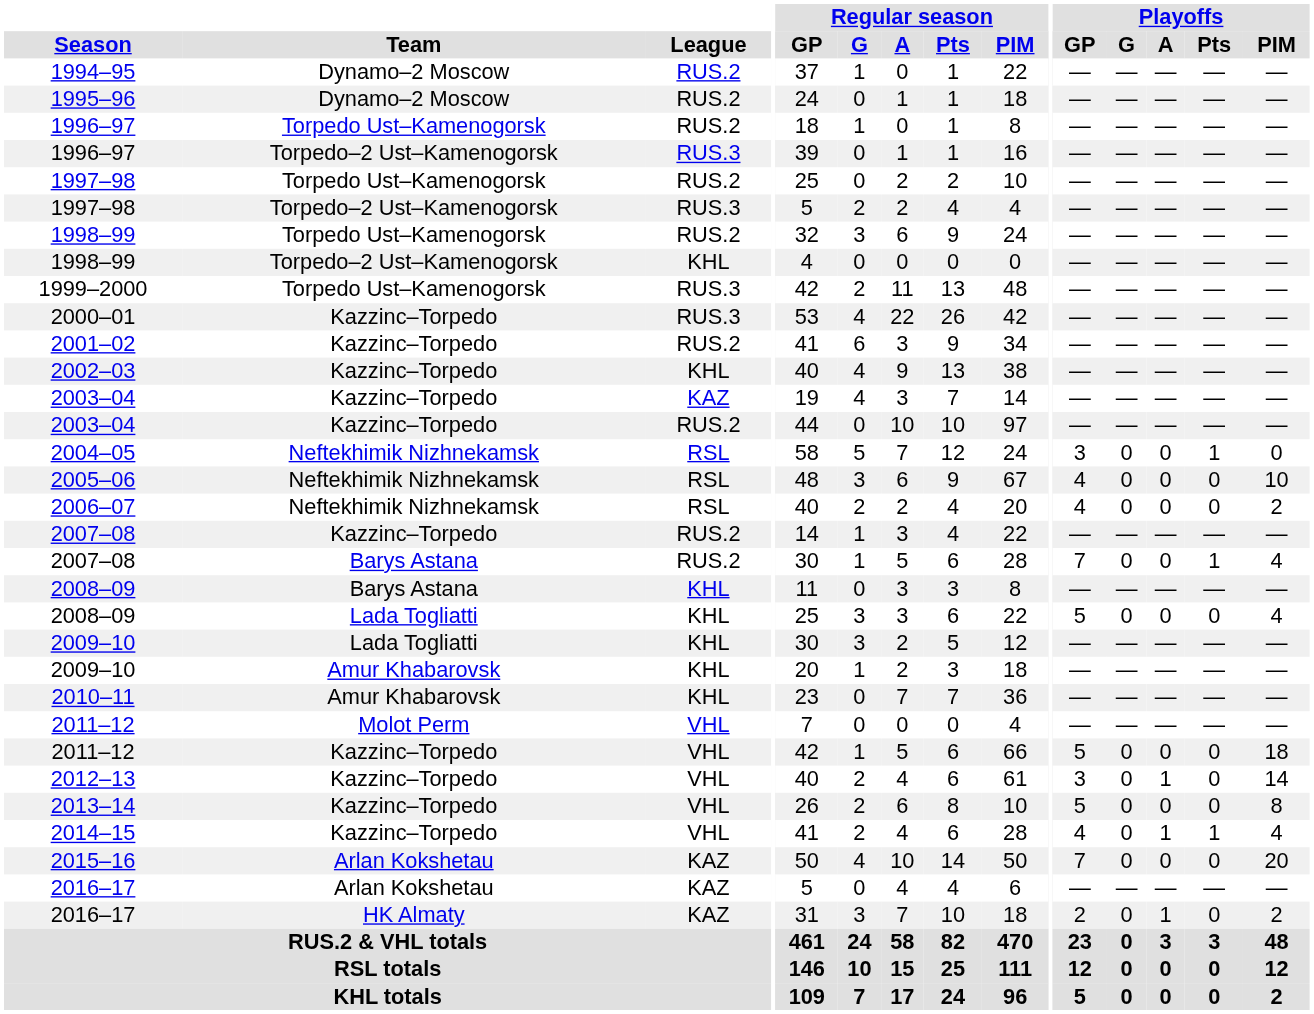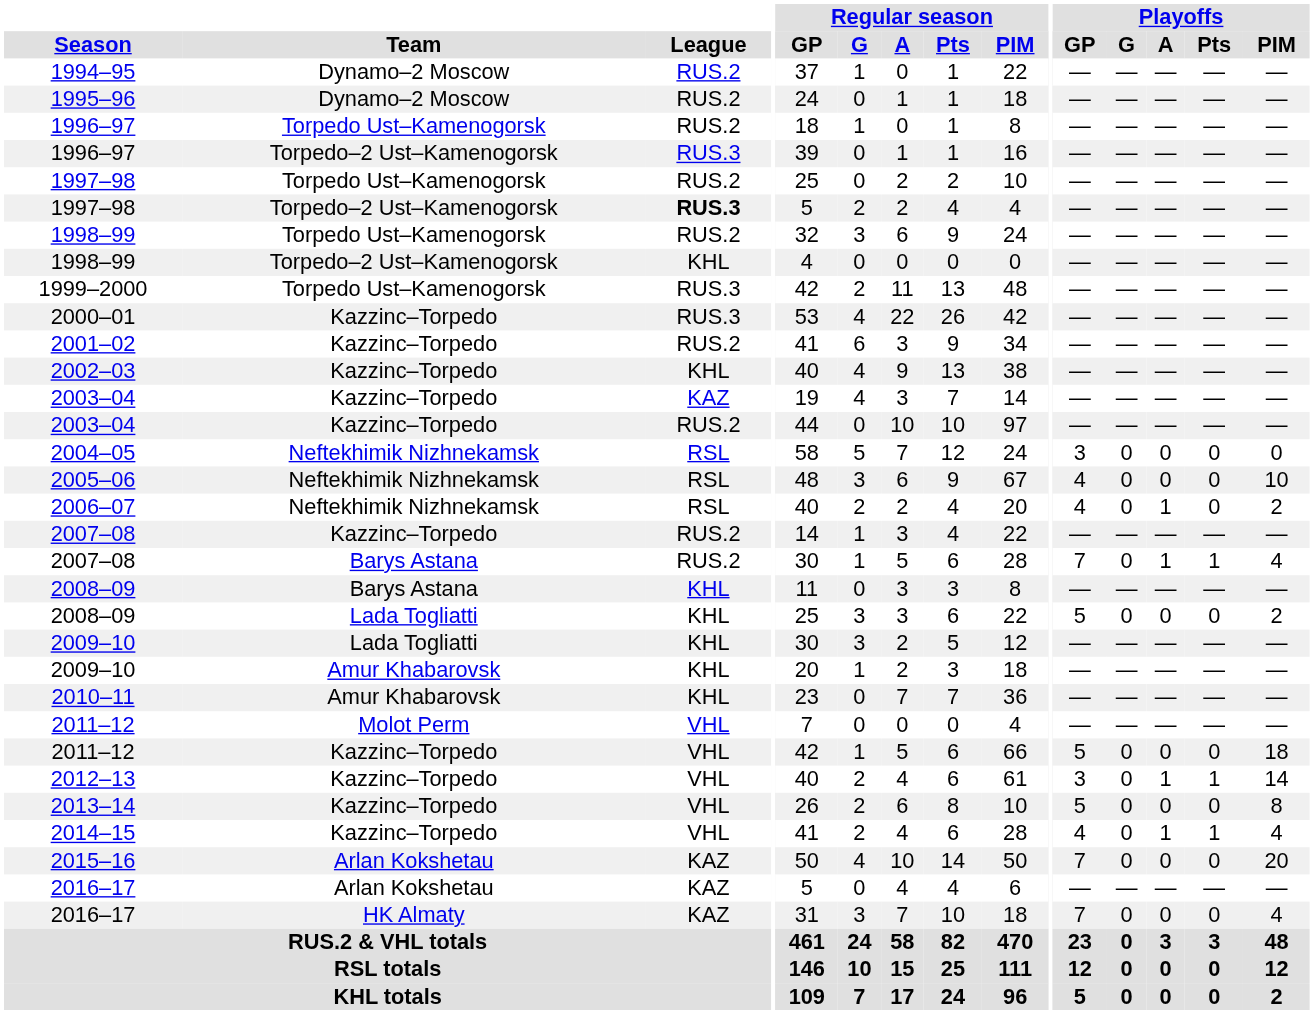 <table border="0" cellpadding="1" cellspacing="0" style="text-align:center; width:60em">
 <tr bgcolor="#e0e0e0">
 <th colspan="3" bgcolor="#ffffff"></th>
 <th rowspan="99" bgcolor="#ffffff"></th>
 <th colspan="5"><a href='#'>Regular season</a></th>
 <th rowspan="99" bgcolor="#ffffff"></th>
 <th colspan="5"><a href='#'>Playoffs</a></th>
 </tr>
 <tr bgcolor="#e0e0e0">
 <th><a href='#'>Season</a></th>
 <th>Team</th>
 <th>League</th>
 <th>GP</th>
 <th><a href='#'>G</a></th>
 <th><a href='#'>A</a></th>
 <th><a href='#'>Pts</a></th>
 <th><a href='#'>PIM</a></th>
 <th>GP</th>
 <th>G</th>
 <th>A</th>
 <th>Pts</th>
 <th>PIM</th>
 </tr>
 <tr>
 <td><a href='#'>1994–95</a></td>
 <td>Dynamo–2 Moscow</td>
 <td><a href='#'>RUS.2</a></td>
 <td>37</td>
 <td>1</td>
 <td>0</td>
 <td>1</td>
 <td>22</td>
 <td>—</td>
 <td>—</td>
 <td>—</td>
 <td>—</td>
 <td>—</td>
 </tr>
 <tr bgcolor="#f0f0f0">
 <td><a href='#'>1995–96</a></td>
 <td>Dynamo–2 Moscow</td>
 <td>RUS.2</td>
 <td>24</td>
 <td>0</td>
 <td>1</td>
 <td>1</td>
 <td>18</td>
 <td>—</td>
 <td>—</td>
 <td>—</td>
 <td>—</td>
 <td>—</td>
 </tr>
 <tr>
 <td><a href='#'>1996–97</a></td>
 <td><a href='#'>Torpedo Ust–Kamenogorsk</a></td>
 <td>RUS.2</td>
 <td>18</td>
 <td>1</td>
 <td>0</td>
 <td>1</td>
 <td>8</td>
 <td>—</td>
 <td>—</td>
 <td>—</td>
 <td>—</td>
 <td>—</td>
 </tr>
 <tr bgcolor="#f0f0f0">
 <td>1996–97</td>
 <td>Torpedo–2 Ust–Kamenogorsk</td>
 <td><a href='#'>RUS.3</a></td>
 <td>39</td>
 <td>0</td>
 <td>1</td>
 <td>1</td>
 <td>16</td>
 <td>—</td>
 <td>—</td>
 <td>—</td>
 <td>—</td>
 <td>—</td>
 </tr>
 <tr>
 <td><a href='#'>1997–98</a></td>
 <td>Torpedo Ust–Kamenogorsk</td>
 <td>RUS.2</td>
 <td>25</td>
 <td>0</td>
 <td>2</td>
 <td>2</td>
 <td>10</td>
 <td>—</td>
 <td>—</td>
 <td>—</td>
 <td>—</td>
 <td>—</td>
 </tr>
 <tr bgcolor="#f0f0f0">
 <td>1997–98</td>
 <td>Torpedo–2 Ust–Kamenogorsk</td>
-<td>RUS.3</td>
+<td><strong>RUS.3</strong></td>
 <td>5</td>
 <td>2</td>
 <td>2</td>
 <td>4</td>
 <td>4</td>
 <td>—</td>
 <td>—</td>
 <td>—</td>
 <td>—</td>
 <td>—</td>
 </tr>
 <tr>
 <td><a href='#'>1998–99</a></td>
 <td>Torpedo Ust–Kamenogorsk</td>
 <td>RUS.2</td>
 <td>32</td>
 <td>3</td>
 <td>6</td>
 <td>9</td>
 <td>24</td>
 <td>—</td>
 <td>—</td>
 <td>—</td>
 <td>—</td>
 <td>—</td>
 </tr>
 <tr bgcolor="#f0f0f0">
 <td>1998–99</td>
 <td>Torpedo–2 Ust–Kamenogorsk</td>
 <td>KHL</td>
 <td>4</td>
 <td>0</td>
 <td>0</td>
 <td>0</td>
 <td>0</td>
 <td>—</td>
 <td>—</td>
 <td>—</td>
 <td>—</td>
 <td>—</td>
 </tr>
 <tr>
 <td>1999–2000</td>
 <td>Torpedo Ust–Kamenogorsk</td>
 <td>RUS.3</td>
 <td>42</td>
 <td>2</td>
 <td>11</td>
 <td>13</td>
 <td>48</td>
 <td>—</td>
 <td>—</td>
 <td>—</td>
 <td>—</td>
 <td>—</td>
 </tr>
 <tr bgcolor="#f0f0f0">
 <td>2000–01</td>
 <td>Kazzinc–Torpedo</td>
 <td>RUS.3</td>
 <td>53</td>
 <td>4</td>
 <td>22</td>
 <td>26</td>
 <td>42</td>
 <td>—</td>
 <td>—</td>
 <td>—</td>
 <td>—</td>
 <td>—</td>
 </tr>
 <tr>
 <td><a href='#'>2001–02</a></td>
 <td>Kazzinc–Torpedo</td>
 <td>RUS.2</td>
 <td>41</td>
 <td>6</td>
 <td>3</td>
 <td>9</td>
 <td>34</td>
 <td>—</td>
 <td>—</td>
 <td>—</td>
 <td>—</td>
 <td>—</td>
 </tr>
 <tr bgcolor="#f0f0f0">
 <td><a href='#'>2002–03</a></td>
 <td>Kazzinc–Torpedo</td>
 <td>KHL</td>
 <td>40</td>
 <td>4</td>
 <td>9</td>
 <td>13</td>
 <td>38</td>
 <td>—</td>
 <td>—</td>
 <td>—</td>
 <td>—</td>
 <td>—</td>
 </tr>
 <tr>
 <td><a href='#'>2003–04</a></td>
 <td>Kazzinc–Torpedo</td>
 <td><a href='#'>KAZ</a></td>
 <td>19</td>
 <td>4</td>
 <td>3</td>
 <td>7</td>
 <td>14</td>
 <td>—</td>
 <td>—</td>
 <td>—</td>
 <td>—</td>
 <td>—</td>
 </tr>
 <tr bgcolor="#f0f0f0">
 <td><a href='#'>2003–04</a></td>
 <td>Kazzinc–Torpedo</td>
 <td>RUS.2</td>
 <td>44</td>
 <td>0</td>
 <td>10</td>
 <td>10</td>
 <td>97</td>
 <td>—</td>
 <td>—</td>
 <td>—</td>
 <td>—</td>
 <td>—</td>
 </tr>
 <tr>
 <td><a href='#'>2004–05</a></td>
 <td><a href='#'>Neftekhimik Nizhnekamsk</a></td>
 <td><a href='#'>RSL</a></td>
 <td>58</td>
 <td>5</td>
 <td>7</td>
 <td>12</td>
 <td>24</td>
 <td>3</td>
 <td>0</td>
 <td>0</td>
-<td>1</td>
+<td>0</td>
 <td>0</td>
 </tr>
 <tr bgcolor="#f0f0f0">
 <td><a href='#'>2005–06</a></td>
 <td>Neftekhimik Nizhnekamsk</td>
 <td>RSL</td>
 <td>48</td>
 <td>3</td>
 <td>6</td>
 <td>9</td>
 <td>67</td>
 <td>4</td>
 <td>0</td>
 <td>0</td>
 <td>0</td>
 <td>10</td>
 </tr>
 <tr>
 <td><a href='#'>2006–07</a></td>
 <td>Neftekhimik Nizhnekamsk</td>
 <td>RSL</td>
 <td>40</td>
 <td>2</td>
 <td>2</td>
 <td>4</td>
 <td>20</td>
 <td>4</td>
 <td>0</td>
-<td>0</td>
+<td>1</td>
 <td>0</td>
 <td>2</td>
 </tr>
 <tr bgcolor="#f0f0f0">
 <td><a href='#'>2007–08</a></td>
 <td>Kazzinc–Torpedo</td>
 <td>RUS.2</td>
 <td>14</td>
 <td>1</td>
 <td>3</td>
 <td>4</td>
 <td>22</td>
 <td>—</td>
 <td>—</td>
 <td>—</td>
 <td>—</td>
 <td>—</td>
 </tr>
 <tr>
 <td>2007–08</td>
 <td><a href='#'>Barys Astana</a></td>
 <td>RUS.2</td>
 <td>30</td>
 <td>1</td>
 <td>5</td>
 <td>6</td>
 <td>28</td>
 <td>7</td>
 <td>0</td>
-<td>0</td>
+<td>1</td>
 <td>1</td>
 <td>4</td>
 </tr>
 <tr bgcolor="#f0f0f0">
 <td><a href='#'>2008–09</a></td>
 <td>Barys Astana</td>
 <td><a href='#'>KHL</a></td>
 <td>11</td>
 <td>0</td>
 <td>3</td>
 <td>3</td>
 <td>8</td>
 <td>—</td>
 <td>—</td>
 <td>—</td>
 <td>—</td>
 <td>—</td>
 </tr>
 <tr>
 <td>2008–09</td>
 <td><a href='#'>Lada Togliatti</a></td>
 <td>KHL</td>
 <td>25</td>
 <td>3</td>
 <td>3</td>
 <td>6</td>
 <td>22</td>
 <td>5</td>
 <td>0</td>
 <td>0</td>
 <td>0</td>
-<td>4</td>
+<td>2</td>
 </tr>
 <tr bgcolor="#f0f0f0">
 <td><a href='#'>2009–10</a></td>
 <td>Lada Togliatti</td>
 <td>KHL</td>
 <td>30</td>
 <td>3</td>
 <td>2</td>
 <td>5</td>
 <td>12</td>
 <td>—</td>
 <td>—</td>
 <td>—</td>
 <td>—</td>
 <td>—</td>
 </tr>
 <tr>
 <td>2009–10</td>
 <td><a href='#'>Amur Khabarovsk</a></td>
 <td>KHL</td>
 <td>20</td>
 <td>1</td>
 <td>2</td>
 <td>3</td>
 <td>18</td>
 <td>—</td>
 <td>—</td>
 <td>—</td>
 <td>—</td>
 <td>—</td>
 </tr>
 <tr bgcolor="#f0f0f0">
 <td><a href='#'>2010–11</a></td>
 <td>Amur Khabarovsk</td>
 <td>KHL</td>
 <td>23</td>
 <td>0</td>
 <td>7</td>
 <td>7</td>
 <td>36</td>
 <td>—</td>
 <td>—</td>
 <td>—</td>
 <td>—</td>
 <td>—</td>
 </tr>
 <tr>
 <td><a href='#'>2011–12</a></td>
 <td><a href='#'>Molot Perm</a></td>
 <td><a href='#'>VHL</a></td>
 <td>7</td>
 <td>0</td>
 <td>0</td>
 <td>0</td>
 <td>4</td>
 <td>—</td>
 <td>—</td>
 <td>—</td>
 <td>—</td>
 <td>—</td>
 </tr>
 <tr bgcolor="#f0f0f0">
 <td>2011–12</td>
 <td>Kazzinc–Torpedo</td>
 <td>VHL</td>
 <td>42</td>
 <td>1</td>
 <td>5</td>
 <td>6</td>
 <td>66</td>
 <td>5</td>
 <td>0</td>
 <td>0</td>
 <td>0</td>
 <td>18</td>
 </tr>
 <tr>
 <td><a href='#'>2012–13</a></td>
 <td>Kazzinc–Torpedo</td>
 <td>VHL</td>
 <td>40</td>
 <td>2</td>
 <td>4</td>
 <td>6</td>
 <td>61</td>
 <td>3</td>
 <td>0</td>
 <td>1</td>
-<td>0</td>
+<td>1</td>
 <td>14</td>
 </tr>
 <tr bgcolor="#f0f0f0">
 <td><a href='#'>2013–14</a></td>
 <td>Kazzinc–Torpedo</td>
 <td>VHL</td>
 <td>26</td>
 <td>2</td>
 <td>6</td>
 <td>8</td>
 <td>10</td>
 <td>5</td>
 <td>0</td>
 <td>0</td>
 <td>0</td>
 <td>8</td>
 </tr>
 <tr>
 <td><a href='#'>2014–15</a></td>
 <td>Kazzinc–Torpedo</td>
 <td>VHL</td>
 <td>41</td>
 <td>2</td>
 <td>4</td>
 <td>6</td>
 <td>28</td>
 <td>4</td>
 <td>0</td>
 <td>1</td>
 <td>1</td>
 <td>4</td>
 </tr>
 <tr bgcolor="#f0f0f0">
 <td><a href='#'>2015–16</a></td>
 <td><a href='#'>Arlan Kokshetau</a></td>
 <td>KAZ</td>
 <td>50</td>
 <td>4</td>
 <td>10</td>
 <td>14</td>
 <td>50</td>
 <td>7</td>
 <td>0</td>
 <td>0</td>
 <td>0</td>
 <td>20</td>
 </tr>
 <tr>
 <td><a href='#'>2016–17</a></td>
 <td>Arlan Kokshetau</td>
 <td>KAZ</td>
 <td>5</td>
 <td>0</td>
 <td>4</td>
 <td>4</td>
 <td>6</td>
 <td>—</td>
 <td>—</td>
 <td>—</td>
 <td>—</td>
 <td>—</td>
 </tr>
 <tr bgcolor="#f0f0f0">
 <td>2016–17</td>
 <td><a href='#'>HK Almaty</a></td>
 <td>KAZ</td>
 <td>31</td>
 <td>3</td>
 <td>7</td>
 <td>10</td>
 <td>18</td>
-<td>2</td>
+<td>7</td>
 <td>0</td>
-<td>1</td>
 <td>0</td>
-<td>2</td>
+<td>0</td>
+<td>4</td>
 </tr>
 <tr bgcolor="#e0e0e0">
 <th colspan="3">RUS.2 & VHL totals</th>
 <th>461</th>
 <th>24</th>
 <th>58</th>
 <th>82</th>
 <th>470</th>
 <th>23</th>
 <th>0</th>
 <th>3</th>
 <th>3</th>
 <th>48</th>
 </tr>
 <tr bgcolor="#e0e0e0">
 <th colspan="3">RSL totals</th>
 <th>146</th>
 <th>10</th>
 <th>15</th>
 <th>25</th>
 <th>111</th>
 <th>12</th>
 <th>0</th>
 <th>0</th>
 <th>0</th>
 <th>12</th>
 </tr>
 <tr bgcolor="#e0e0e0">
 <th colspan="3">KHL totals</th>
 <th>109</th>
 <th>7</th>
 <th>17</th>
 <th>24</th>
 <th>96</th>
 <th>5</th>
 <th>0</th>
 <th>0</th>
 <th>0</th>
 <th>2</th>
 </tr>
 </table>
